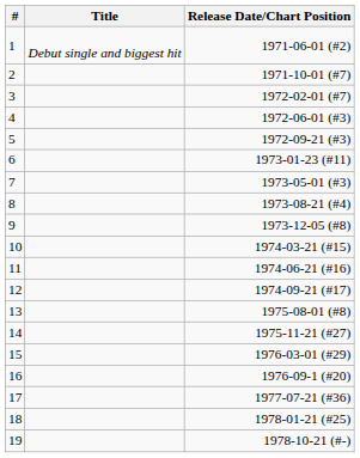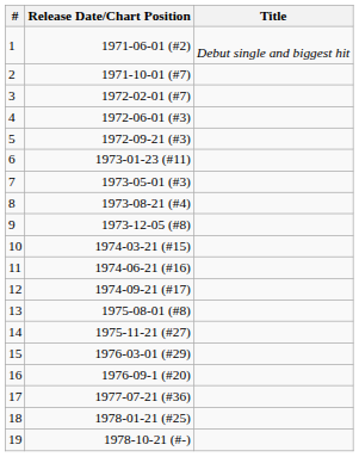 <table class="wikitable">
 <tr>
 <th>#</th>
+<th>Release Date/Chart Position</th>
 <th>Title</th>
-<th>Release Date/Chart Position</th>
 </tr>
 <tr>
 <td>1</td>
+<td align="right">1971-06-01 (#2)</td>
 <td align="left"><br><em>Debut single and biggest hit</em></td>
-<td align="right">1971-06-01 (#2)</td>
 </tr>
 <tr>
 <td>2</td>
+<td align="right">1971-10-01 (#7)</td>
 <td align="left"></td>
-<td align="right">1971-10-01 (#7)</td>
 </tr>
 <tr>
 <td>3</td>
+<td align="right">1972-02-01 (#7)</td>
 <td align="left"></td>
-<td align="right">1972-02-01 (#7)</td>
 </tr>
 <tr>
 <td>4</td>
+<td align="right">1972-06-01 (#3)</td>
 <td align="left"></td>
-<td align="right">1972-06-01 (#3)</td>
 </tr>
 <tr>
 <td>5</td>
+<td align="right">1972-09-21 (#3)</td>
 <td align="left"><br></td>
-<td align="right">1972-09-21 (#3)</td>
 </tr>
 <tr>
 <td>6</td>
+<td align="right">1973-01-23 (#11)</td>
 <td align="left"></td>
-<td align="right">1973-01-23 (#11)</td>
 </tr>
 <tr>
 <td>7</td>
+<td align="right">1973-05-01 (#3)</td>
 <td align="left"></td>
-<td align="right">1973-05-01 (#3)</td>
 </tr>
 <tr>
 <td>8</td>
+<td align="right">1973-08-21 (#4)</td>
 <td align="left"><br></td>
-<td align="right">1973-08-21 (#4)</td>
 </tr>
 <tr>
 <td>9</td>
+<td align="right">1973-12-05 (#8)</td>
 <td align="left"></td>
-<td align="right">1973-12-05 (#8)</td>
 </tr>
 <tr>
 <td>10</td>
+<td align="right">1974-03-21 (#15)</td>
 <td align="left"></td>
-<td align="right">1974-03-21 (#15)</td>
 </tr>
 <tr>
 <td>11</td>
+<td align="right">1974-06-21 (#16)</td>
 <td align="left"></td>
-<td align="right">1974-06-21 (#16)</td>
 </tr>
 <tr>
 <td>12</td>
+<td align="right">1974-09-21 (#17)</td>
 <td align="left"></td>
-<td align="right">1974-09-21 (#17)</td>
 </tr>
 <tr>
 <td>13</td>
+<td align="right">1975-08-01 (#8)</td>
 <td align="left"></td>
-<td align="right">1975-08-01 (#8)</td>
 </tr>
 <tr>
 <td>14</td>
+<td align="right">1975-11-21 (#27)</td>
 <td align="left"></td>
-<td align="right">1975-11-21 (#27)</td>
 </tr>
 <tr>
 <td>15</td>
+<td align="right">1976-03-01 (#29)</td>
 <td align="left"><br></td>
-<td align="right">1976-03-01 (#29)</td>
 </tr>
 <tr>
 <td>16</td>
+<td align="right">1976-09-1 (#20)</td>
 <td align="left"></td>
-<td align="right">1976-09-1 (#20)</td>
 </tr>
 <tr>
 <td>17</td>
+<td align="right">1977-07-21 (#36)</td>
 <td align="left"></td>
-<td align="right">1977-07-21 (#36)</td>
 </tr>
 <tr>
 <td>18</td>
+<td align="right">1978-01-21 (#25)</td>
 <td align="left"><br></td>
-<td align="right">1978-01-21 (#25)</td>
 </tr>
 <tr>
 <td>19</td>
+<td align="right">1978-10-21 (#-)</td>
 <td align="left"></td>
-<td align="right">1978-10-21 (#-)</td>
 </tr>
 </table>
